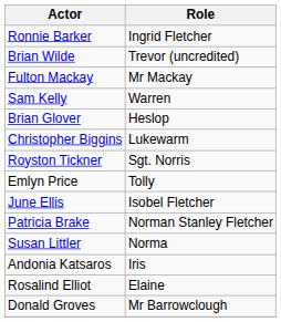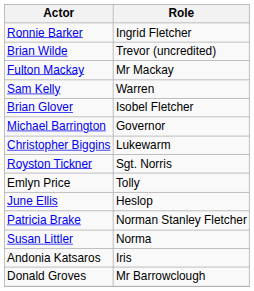 <table class="wikitable">
 <tr>
 <th>Actor</th>
 <th>Role</th>
 </tr>
 <tr>
 <td><a href='#'>Ronnie Barker</a></td>
 <td>Ingrid Fletcher</td>
 </tr>
 <tr>
 <td><a href='#'>Brian Wilde</a></td>
 <td>Trevor (uncredited)</td>
 </tr>
 <tr>
 <td><a href='#'>Fulton Mackay</a></td>
 <td>Mr Mackay</td>
 </tr>
 <tr>
 <td><a href='#'>Sam Kelly</a></td>
 <td>Warren</td>
 </tr>
 <tr>
 <td><a href='#'>Brian Glover</a></td>
-<td>Heslop</td>
+<td>Isobel Fletcher</td>
+</tr>
+<tr>
+<td><a href='#'>Michael Barrington</a></td>
+<td>Governor</td>
 </tr>
 <tr>
 <td><a href='#'>Christopher Biggins</a></td>
 <td>Lukewarm</td>
 </tr>
 <tr>
 <td><a href='#'>Royston Tickner</a></td>
 <td>Sgt. Norris</td>
 </tr>
 <tr>
 <td>Emlyn Price</td>
 <td>Tolly</td>
 </tr>
 <tr>
 <td><a href='#'>June Ellis</a></td>
-<td>Isobel Fletcher</td>
+<td>Heslop</td>
 </tr>
 <tr>
 <td><a href='#'>Patricia Brake</a></td>
 <td>Norman Stanley Fletcher</td>
 </tr>
 <tr>
 <td><a href='#'>Susan Littler</a></td>
 <td>Norma</td>
 </tr>
 <tr>
 <td>Andonia Katsaros</td>
 <td>Iris</td>
 </tr>
 <tr>
-<td>Rosalind Elliot</td>
-<td>Elaine</td>
-</tr>
-<tr>
 <td>Donald Groves</td>
 <td>Mr Barrowclough</td>
 </tr>
 <tr>
 </tr>
 </table>
